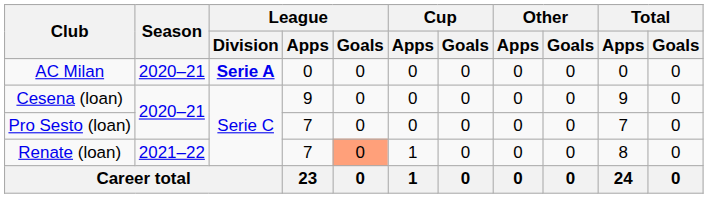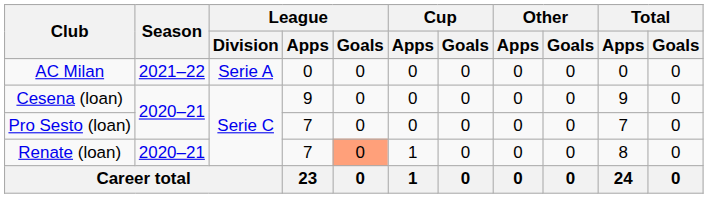 <table class="wikitable" style="text-align:center">
 <tr>
 <th rowspan="2">Club</th>
 <th rowspan="2">Season</th>
 <th colspan="3">League</th>
 <th colspan="2">Cup</th>
 <th colspan="2">Other</th>
 <th colspan="2">Total</th>
 </tr>
 <tr>
 <th>Division</th>
 <th>Apps</th>
 <th>Goals</th>
 <th>Apps</th>
 <th>Goals</th>
 <th>Apps</th>
 <th>Goals</th>
 <th>Apps</th>
 <th>Goals</th>
 </tr>
 <tr>
 <td><a href='#'>AC Milan</a></td>
-<td><a href='#'>2020–21</a></td>
-<td><strong><a href='#'>Serie A</a></strong></td>
+<td><a href='#'>2021–22</a></td>
+<td><a href='#'>Serie A</a></td>
 <td>0</td>
 <td>0</td>
 <td>0</td>
 <td>0</td>
 <td>0</td>
 <td>0</td>
 <td>0</td>
 <td>0</td>
 </tr>
 <tr>
 <td><a href='#'>Cesena</a> (loan)</td>
 <td rowspan="2"><a href='#'>2020–21</a></td>
 <td rowspan="3"><a href='#'>Serie C</a></td>
 <td>9</td>
 <td>0</td>
 <td>0</td>
 <td>0</td>
 <td>0</td>
 <td>0</td>
 <td>9</td>
 <td>0</td>
 </tr>
 <tr>
 <td><a href='#'>Pro Sesto</a> (loan)</td>
 <td>7</td>
 <td>0</td>
 <td>0</td>
 <td>0</td>
 <td>0</td>
 <td>0</td>
 <td>7</td>
 <td>0</td>
 </tr>
 <tr>
 <td><a href='#'>Renate</a> (loan)</td>
-<td><a href='#'>2021–22</a></td>
+<td><a href='#'>2020–21</a></td>
 <td>7</td>
 <td style="background: lightsalmon;">0</td>
 <td>1</td>
 <td>0</td>
 <td>0</td>
 <td>0</td>
 <td>8</td>
 <td>0</td>
 </tr>
 <tr>
 <th colspan="3">Career total</th>
 <th>23</th>
 <th>0</th>
 <th>1</th>
 <th>0</th>
 <th>0</th>
 <th>0</th>
 <th>24</th>
 <th>0</th>
 </tr>
 </table>
